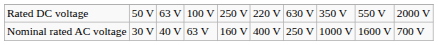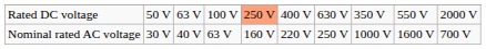 <table class="wikitable centered">
 <tr class="hintergrundfarbe6">
 </tr>
 <tr>
 <td>Rated DC voltage</td>
 <td>50 V</td>
 <td>63 V</td>
 <td>100 V</td>
-<td>250 V</td>
-<td>220 V</td>
+<td style="background: lightsalmon;">250 V</td>
+<td>400 V</td>
 <td>630 V</td>
 <td>350 V</td>
 <td>550 V</td>
 <td>2000 V</td>
 </tr>
 <tr>
 <td>Nominal rated AC voltage</td>
 <td>30 V</td>
 <td>40 V</td>
 <td>63 V</td>
 <td>160 V</td>
-<td>400 V</td>
+<td>220 V</td>
 <td>250 V</td>
 <td>1000 V</td>
 <td>1600 V</td>
 <td>700 V</td>
 </tr>
 </table>
